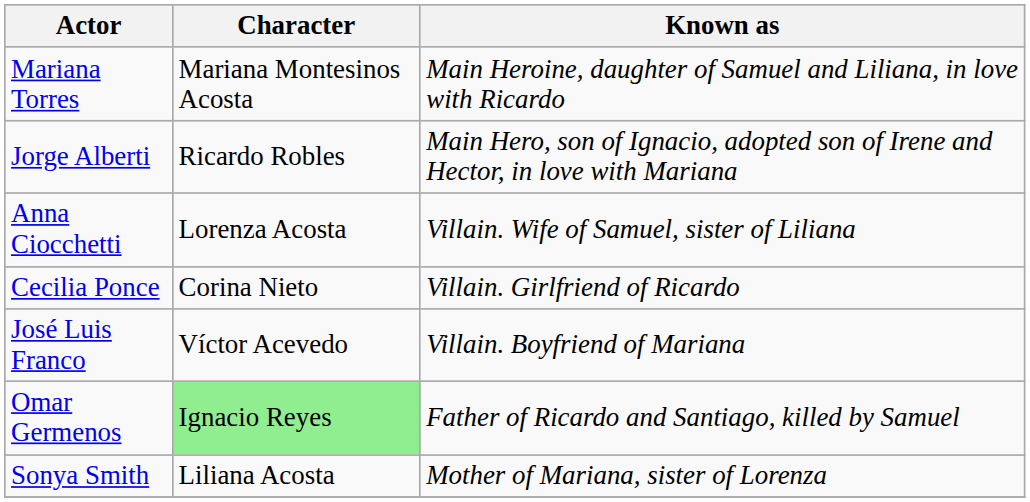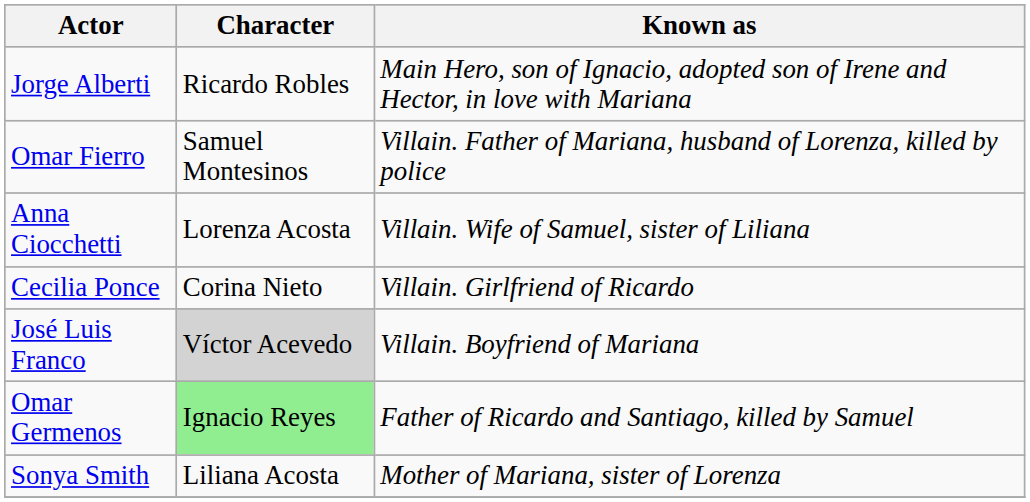 <table class="wikitable">
 <tr>
 <th>Actor</th>
 <th>Character</th>
 <th>Known as</th>
 </tr>
 <tr>
-<td><a href='#'>Mariana Torres</a></td>
-<td>Mariana Montesinos Acosta</td>
-<td><em>Main Heroine, daughter of Samuel and Liliana, in love with Ricardo</em></td>
-</tr>
-<tr>
 <td><a href='#'>Jorge Alberti</a></td>
 <td>Ricardo Robles</td>
 <td><em>Main Hero, son of Ignacio, adopted son of Irene and Hector, in love with Mariana</em></td>
+</tr>
+<tr>
+<td><a href='#'>Omar Fierro</a></td>
+<td>Samuel Montesinos</td>
+<td><em>Villain. Father of Mariana, husband of Lorenza, killed by police</em></td>
 </tr>
 <tr>
 <td><a href='#'>Anna Ciocchetti</a></td>
 <td>Lorenza Acosta</td>
 <td><em>Villain. Wife of Samuel, sister of Liliana</em></td>
 </tr>
 <tr>
 <td><a href='#'>Cecilia Ponce</a></td>
 <td>Corina Nieto</td>
 <td><em>Villain. Girlfriend of Ricardo</em></td>
 </tr>
 <tr>
 <td><a href='#'>José Luis Franco</a></td>
-<td>Víctor Acevedo</td>
+<td style="background: lightgrey;">Víctor Acevedo</td>
 <td><em>Villain. Boyfriend of Mariana</em></td>
 </tr>
 <tr>
 <td><a href='#'>Omar Germenos</a></td>
 <td style="background: lightgreen;">Ignacio Reyes</td>
 <td><em>Father of Ricardo and Santiago, killed by Samuel</em></td>
 </tr>
 <tr>
 <td><a href='#'>Sonya Smith</a></td>
 <td>Liliana Acosta</td>
 <td><em>Mother of Mariana, sister of Lorenza</em></td>
 </tr>
 <tr>
 </tr>
 </table>
